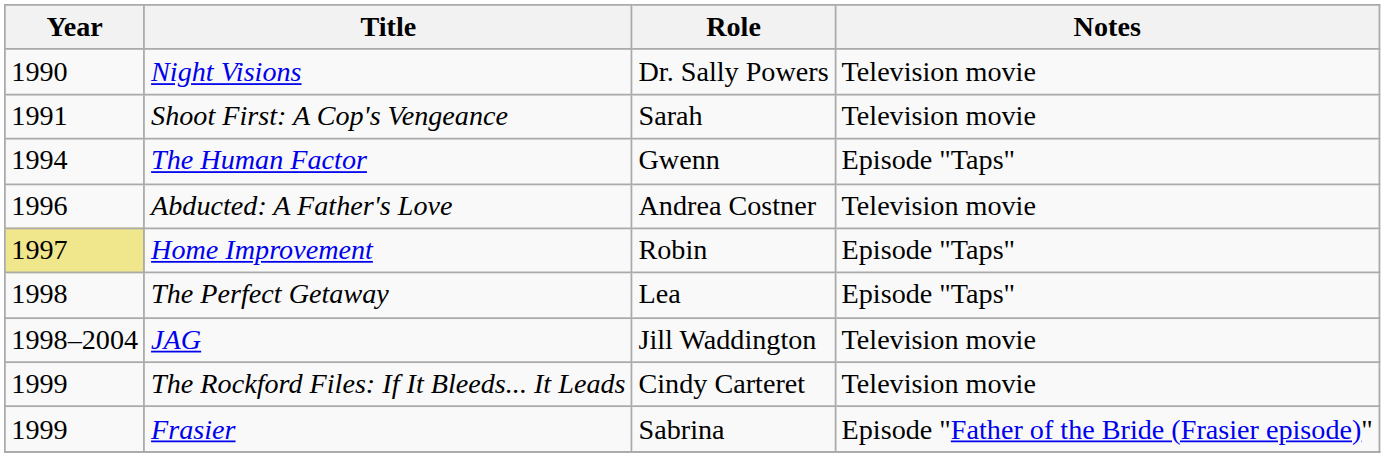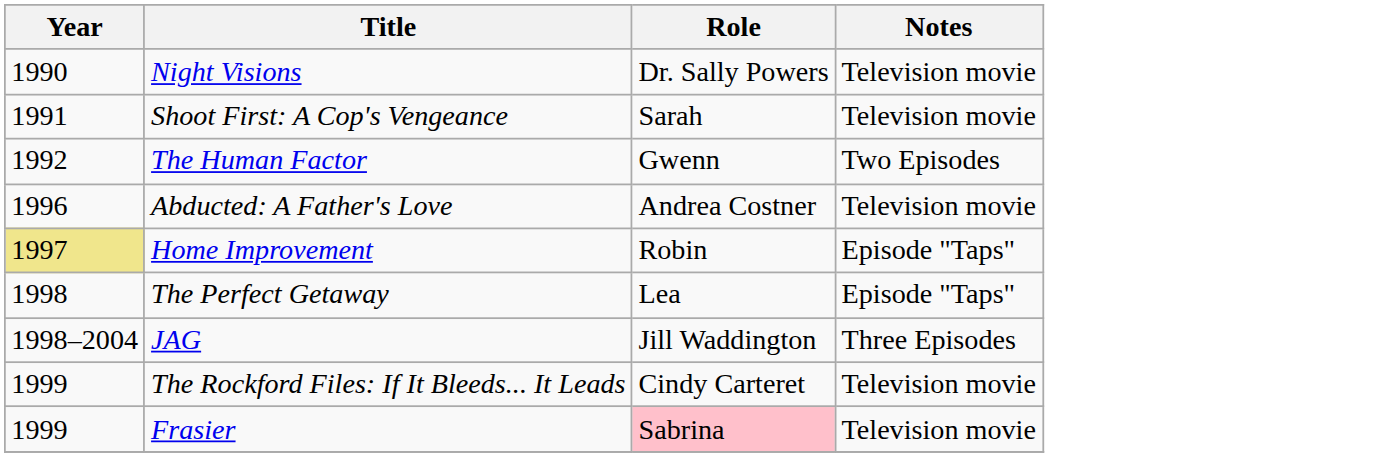 <table class="wikitable sortable">
 <tr align="center">
 <th>Year</th>
 <th>Title</th>
 <th>Role</th>
 <th>Notes</th>
 </tr>
 <tr>
 <td>1990</td>
 <td><em><a href='#'>Night Visions</a></em></td>
 <td>Dr. Sally Powers</td>
 <td>Television movie</td>
 </tr>
 <tr>
 <td>1991</td>
 <td><em>Shoot First: A Cop's Vengeance</em></td>
 <td>Sarah</td>
 <td>Television movie</td>
 </tr>
 <tr>
-<td>1994</td>
+<td>1992</td>
 <td><em><a href='#'>The Human Factor</a></em></td>
 <td>Gwenn</td>
-<td>Episode "Taps"</td>
+<td>Two Episodes</td>
 </tr>
 <tr>
 <td>1996</td>
 <td><em>Abducted: A Father's Love</em></td>
 <td>Andrea Costner</td>
 <td>Television movie</td>
 </tr>
 <tr>
 <td style="background: khaki;">1997</td>
 <td><em><a href='#'>Home Improvement</a></em></td>
 <td>Robin</td>
 <td>Episode "Taps"</td>
 </tr>
 <tr>
 <td>1998</td>
 <td><em>The Perfect Getaway</em></td>
 <td>Lea</td>
 <td>Episode "Taps"</td>
 </tr>
 <tr>
 <td>1998–2004</td>
 <td><em><a href='#'>JAG</a></em></td>
 <td>Jill Waddington</td>
-<td>Television movie</td>
+<td>Three Episodes</td>
 </tr>
 <tr>
 <td>1999</td>
 <td><em>The Rockford Files: If It Bleeds... It Leads</em></td>
 <td>Cindy Carteret</td>
 <td>Television movie</td>
 </tr>
 <tr>
 <td>1999</td>
 <td><em><a href='#'>Frasier</a></em></td>
-<td>Sabrina</td>
-<td>Episode "<a href='#'>Father of the Bride (Frasier episode)</a>"</td>
+<td style="background: pink;">Sabrina</td>
+<td>Television movie</td>
 </tr>
 <tr>
 </tr>
 </table>
